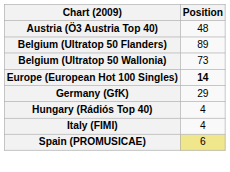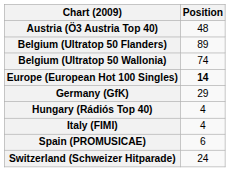 <table class="wikitable sortable plainrowheaders" style="text-align:center">
 <tr>
 <th>Chart (2009)</th>
 <th>Position</th>
 </tr>
 <tr>
 <th scope="row">Austria (Ö3 Austria Top 40)</th>
 <td>48</td>
 </tr>
 <tr>
 <th scope="row">Belgium (Ultratop 50 Flanders)</th>
 <td>89</td>
 </tr>
 <tr>
 <th scope="row">Belgium (Ultratop 50 Wallonia)</th>
-<td>73</td>
+<td>74</td>
 </tr>
 <tr>
 <th scope="row">Europe (European Hot 100 Singles)</th>
 <td><strong>14</strong></td>
 </tr>
 <tr>
 <th scope="row">Germany (GfK)</th>
 <td>29</td>
 </tr>
 <tr>
 <th scope="row">Hungary (Rádiós Top 40)</th>
 <td>4</td>
 </tr>
 <tr>
 <th scope="row">Italy (FIMI)</th>
 <td>4</td>
 </tr>
 <tr>
 <th scope="row">Spain (PROMUSICAE)</th>
-<td style="background: khaki;">6</td>
+<td>6</td>
+</tr>
+<tr>
+<th scope="row">Switzerland (Schweizer Hitparade)</th>
+<td>24</td>
 </tr>
 </table>
